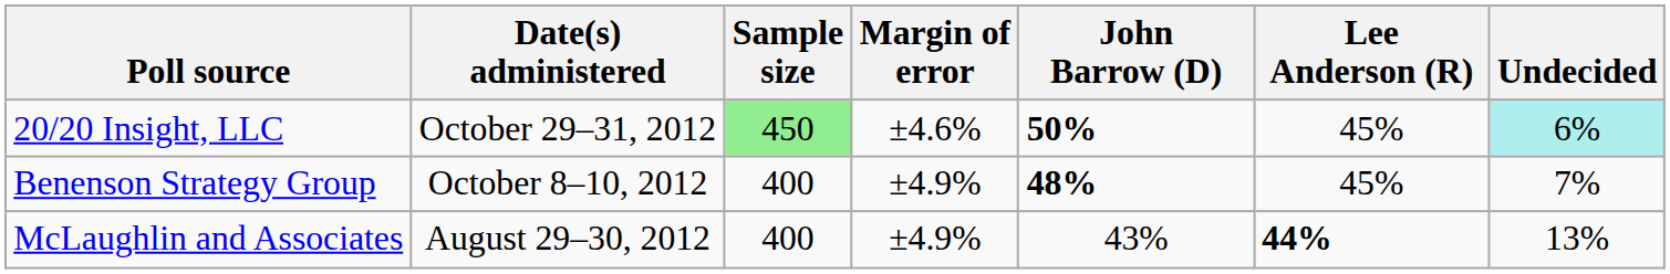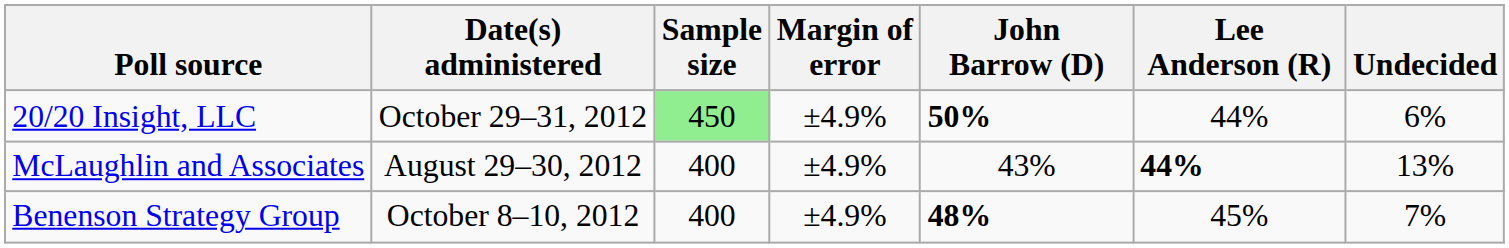 <table class="wikitable">
 <tr valign= bottom>
 <th>Poll source</th>
 <th>Date(s)<br>administered</th>
 <th>Sample<br>size</th>
 <th>Margin of<br>error</th>
 <th style="width:100px;">John<br>Barrow (D)</th>
 <th style="width:100px;">Lee<br>Anderson (R)</th>
 <th>Undecided</th>
 </tr>
 <tr>
 <td><a href='#'>20/20 Insight, LLC</a></td>
 <td align=center>October 29–31, 2012</td>
 <td align=center style="background: lightgreen;">450</td>
-<td align=center>±4.6%</td>
+<td align=center>±4.9%</td>
 <td><strong>50%</strong></td>
-<td align=center>45%</td>
-<td align=center style="background: paleturquoise;">6%</td>
+<td align=center>44%</td>
+<td align=center>6%</td>
+</tr>
+<tr>
+<td><a href='#'>McLaughlin and Associates</a></td>
+<td align=center>August 29–30, 2012</td>
+<td align=center>400</td>
+<td align=center>±4.9%</td>
+<td align=center>43%</td>
+<td><strong>44%</strong></td>
+<td align=center>13%</td>
 </tr>
 <tr>
 <td><a href='#'>Benenson Strategy Group</a></td>
 <td align=center>October 8–10, 2012</td>
 <td align=center>400</td>
 <td align=center>±4.9%</td>
 <td><strong>48%</strong></td>
 <td align=center>45%</td>
 <td align=center>7%</td>
 </tr>
-<tr>
-<td><a href='#'>McLaughlin and Associates</a></td>
-<td align=center>August 29–30, 2012</td>
-<td align=center>400</td>
-<td align=center>±4.9%</td>
-<td align=center>43%</td>
-<td><strong>44%</strong></td>
-<td align=center>13%</td>
-</tr>
 </table>
